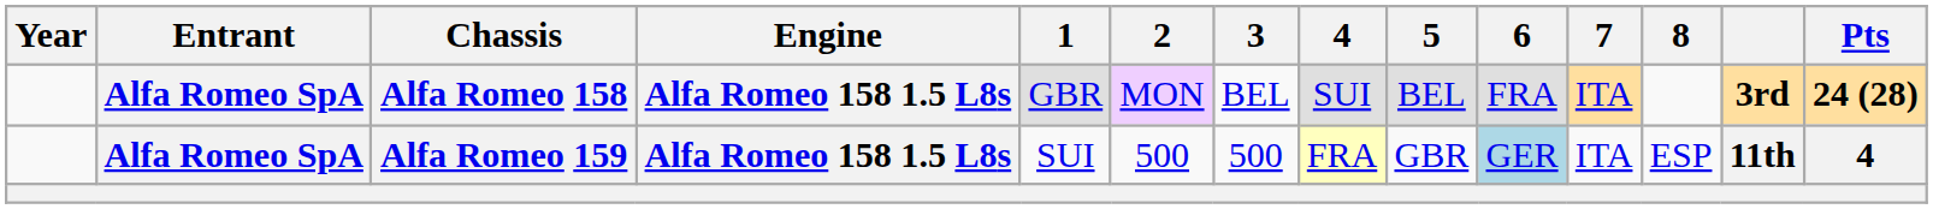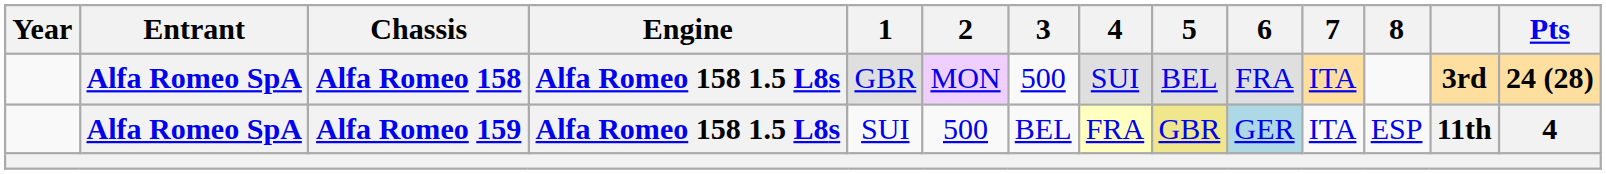 <table class="wikitable" style="text-align:center; font-size:85%">
 <tr>
 <th>Year</th>
 <th>Entrant</th>
 <th>Chassis</th>
 <th>Engine</th>
 <th>1</th>
 <th>2</th>
 <th>3</th>
 <th>4</th>
 <th>5</th>
 <th>6</th>
 <th>7</th>
 <th>8</th>
 <th></th>
 <th><a href='#'>Pts</a></th>
 </tr>
 <tr>
 <td></td>
 <th nowrap><a href='#'>Alfa Romeo SpA</a></th>
 <th nowrap><a href='#'>Alfa Romeo</a> <a href='#'>158</a></th>
 <th nowrap><a href='#'>Alfa Romeo</a> 158 1.5 <a href='#'>L8</a><a href='#'>s</a></th>
 <td style="background:#dfdfdf;"><a href='#'>GBR</a><br></td>
 <td style="background:#efcfff;"><a href='#'>MON</a><br></td>
-<td><a href='#'>BEL</a></td>
+<td><a href='#'>500</a></td>
 <td style="background:#dfdfdf;"><a href='#'>SUI</a><br></td>
 <td style="background:#dfdfdf;"><a href='#'>BEL</a><br></td>
 <td style="background:#dfdfdf;"><a href='#'>FRA</a><br></td>
 <td style="background:#ffdf9f;"><a href='#'>ITA</a><br></td>
 <td></td>
 <td style="background:#ffdf9f;"><strong>3rd</strong></td>
 <td style="background:#ffdf9f;"><strong>24 (28)</strong></td>
 </tr>
 <tr>
 <td></td>
 <th nowrap><a href='#'>Alfa Romeo SpA</a></th>
 <th nowrap><a href='#'>Alfa Romeo</a> <a href='#'>159</a></th>
 <th nowrap><a href='#'>Alfa Romeo</a> 158 1.5 <a href='#'>L8</a><a href='#'>s</a></th>
 <td><a href='#'>SUI</a></td>
 <td><a href='#'>500</a></td>
-<td><a href='#'>500</a></td>
+<td><a href='#'>BEL</a></td>
 <td style="background:#ffffbf;"><a href='#'>FRA</a><br></td>
-<td><a href='#'>GBR</a></td>
+<td style="background: khaki;"><a href='#'>GBR</a></td>
 <td style="background: lightblue;"><a href='#'>GER</a></td>
 <td><a href='#'>ITA</a></td>
 <td><a href='#'>ESP</a></td>
 <th>11th</th>
 <th>4</th>
 </tr>
 <tr>
 <th colspan=14></th>
 </tr>
 </table>
